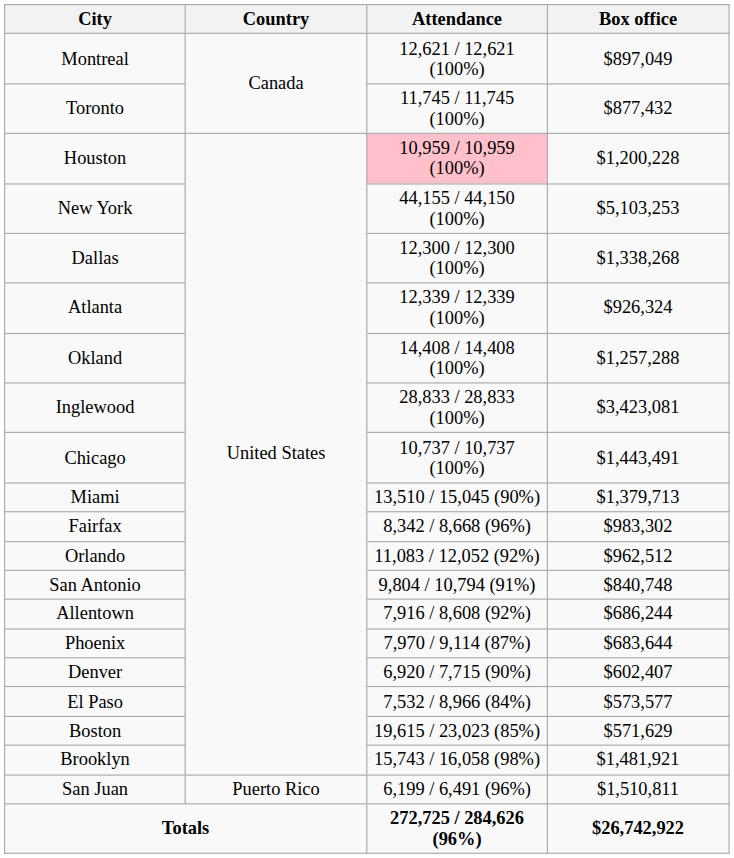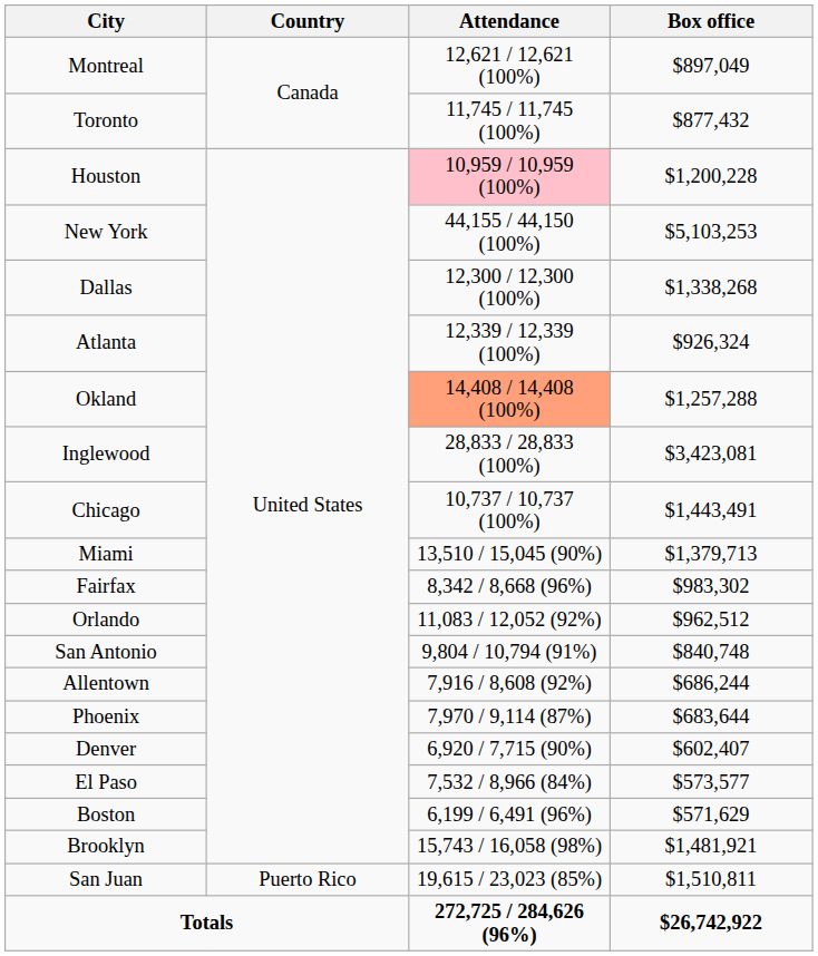 <table class="wikitable" style="text-align:center;">
 <tr>
 <th rowspan="" width="150">City</th>
 <th rowspan="" width="150">Country</th>
 <th colspan="" width="150">Attendance</th>
 <th colspan="" width="150">Box office</th>
 </tr>
 <tr>
 <td>Montreal</td>
 <td rowspan="2">Canada</td>
 <td>12,621 / 12,621 (100%)</td>
 <td>$897,049</td>
 </tr>
 <tr>
 <td>Toronto</td>
 <td>11,745 / 11,745 (100%)</td>
 <td>$877,432</td>
 </tr>
 <tr>
 <td>Houston</td>
 <td rowspan="17">United States</td>
 <td style="background: pink;">10,959 / 10,959 (100%)</td>
 <td>$1,200,228</td>
 </tr>
 <tr>
 <td>New York</td>
 <td>44,155 / 44,150 (100%)</td>
 <td>$5,103,253</td>
 </tr>
 <tr>
 <td>Dallas</td>
 <td>12,300 / 12,300 (100%)</td>
 <td>$1,338,268</td>
 </tr>
 <tr>
 <td>Atlanta</td>
 <td>12,339 / 12,339 (100%)</td>
 <td>$926,324</td>
 </tr>
 <tr>
 <td>Okland</td>
-<td>14,408 / 14,408 (100%)</td>
+<td style="background: lightsalmon;">14,408 / 14,408 (100%)</td>
 <td>$1,257,288</td>
 </tr>
 <tr>
 <td>Inglewood</td>
 <td>28,833 / 28,833 (100%)</td>
 <td>$3,423,081</td>
 </tr>
 <tr>
 <td>Chicago</td>
 <td>10,737 / 10,737 (100%)</td>
 <td>$1,443,491</td>
 </tr>
 <tr>
 <td>Miami</td>
 <td>13,510 / 15,045 (90%)</td>
 <td>$1,379,713</td>
 </tr>
 <tr>
 <td>Fairfax</td>
 <td>8,342 / 8,668 (96%)</td>
 <td>$983,302</td>
 </tr>
 <tr>
 <td>Orlando</td>
 <td>11,083 / 12,052 (92%)</td>
 <td>$962,512</td>
 </tr>
 <tr>
 <td>San Antonio</td>
 <td>9,804 / 10,794 (91%)</td>
 <td>$840,748</td>
 </tr>
 <tr>
 <td>Allentown</td>
 <td>7,916 / 8,608 (92%)</td>
 <td>$686,244</td>
 </tr>
 <tr>
 <td>Phoenix</td>
 <td>7,970 / 9,114 (87%)</td>
 <td>$683,644</td>
 </tr>
 <tr>
 <td>Denver</td>
 <td>6,920 / 7,715 (90%)</td>
 <td>$602,407</td>
 </tr>
 <tr>
 <td>El Paso</td>
 <td>7,532 / 8,966 (84%)</td>
 <td>$573,577</td>
 </tr>
 <tr>
 <td>Boston</td>
-<td>19,615 / 23,023 (85%)</td>
+<td>6,199 / 6,491 (96%)</td>
 <td>$571,629</td>
 </tr>
 <tr>
 <td>Brooklyn</td>
 <td>15,743 / 16,058 (98%)</td>
 <td>$1,481,921</td>
 </tr>
 <tr>
 <td>San Juan</td>
 <td>Puerto Rico</td>
-<td>6,199 / 6,491 (96%)</td>
+<td>19,615 / 23,023 (85%)</td>
 <td>$1,510,811</td>
 </tr>
 <tr>
 <td colspan="2"><strong>Totals</strong></td>
 <td colspan=""><strong>272,725 / 284,626 (96%)</strong></td>
 <td colspan=""><strong>$26,742,922</strong></td>
 </tr>
 </table>
